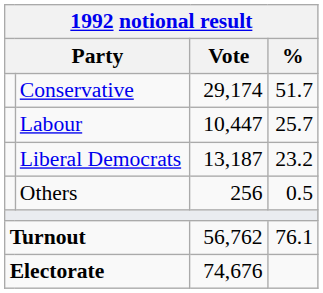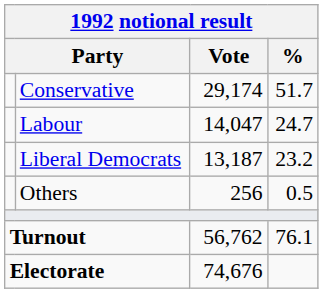 <table class="wikitable">
 <tr>
 <th colspan="4"><a href='#'>1992</a> <a href='#'>notional result</a></th>
 </tr>
 <tr>
 <th bgcolor="#DDDDFF" width="130px" colspan="2">Party</th>
 <th bgcolor="#DDDDFF" width="50px">Vote</th>
 <th bgcolor="#DDDDFF" width="30px">%</th>
 </tr>
 <tr>
 <td></td>
 <td><a href='#'>Conservative</a></td>
 <td align=right>29,174</td>
 <td align=right>51.7</td>
 </tr>
 <tr>
 <td></td>
 <td><a href='#'>Labour</a></td>
-<td align=right>10,447</td>
-<td align=right>25.7</td>
+<td align=right>14,047</td>
+<td align=right>24.7</td>
 </tr>
 <tr>
 <td></td>
 <td><a href='#'>Liberal Democrats</a></td>
 <td align=right>13,187</td>
 <td align=right>23.2</td>
 </tr>
 <tr>
 <td></td>
 <td>Others</td>
 <td align=right>256</td>
 <td align=right>0.5</td>
 </tr>
 <tr>
 <td colspan="4" bgcolor="#EAECF0"></td>
 </tr>
 <tr>
 <td colspan="2"><strong>Turnout</strong></td>
 <td align=right>56,762</td>
 <td align=right>76.1</td>
 </tr>
 <tr>
 <td colspan="2"><strong>Electorate</strong></td>
 <td align=right>74,676</td>
 </tr>
 </table>
